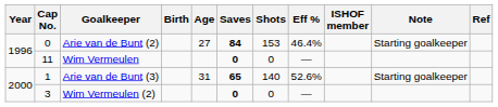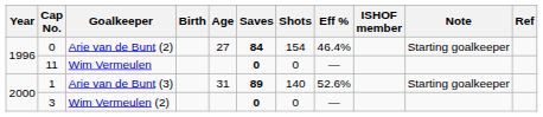 <table class="wikitable sortable" style="text-align: center; font-size: 90%; margin-left: 1em;">
 <tr>
 <th>Year</th>
 <th class="unsortable">Cap<br>No.</th>
 <th>Goalkeeper</th>
 <th>Birth</th>
 <th>Age</th>
 <th>Saves</th>
 <th>Shots</th>
 <th>Eff %</th>
 <th>ISHOF<br>member</th>
 <th>Note</th>
 <th class="unsortable">Ref</th>
 </tr>
 <tr>
 <td rowspan="2" style="text-align: left;">1996</td>
 <td>0</td>
 <td style="text-align: left;" data-sort-value="Bunt, Arie Van De"><a href='#'>Arie van de Bunt</a> (2)</td>
 <td></td>
 <td>27</td>
 <td><strong>84</strong></td>
-<td>153</td>
+<td>154</td>
 <td>46.4%</td>
 <td></td>
 <td style="text-align: left;">Starting goalkeeper</td>
 <td></td>
 </tr>
 <tr>
 <td>11</td>
 <td style="text-align: left;" data-sort-value="Vermeulen, Wim"><a href='#'>Wim Vermeulen</a></td>
 <td></td>
 <td></td>
 <td><strong>0</strong></td>
 <td>0</td>
 <td>—</td>
 <td></td>
 <td style="text-align: left;"></td>
 <td></td>
 </tr>
 <tr>
 <td rowspan="2" style="text-align: left;">2000</td>
 <td>1</td>
 <td style="text-align: left;" data-sort-value="Bunt, Arie Van De"><a href='#'>Arie van de Bunt</a> (3)</td>
 <td></td>
 <td>31</td>
-<td><strong>65</strong></td>
+<td><strong>89</strong></td>
 <td>140</td>
 <td>52.6%</td>
 <td></td>
 <td style="text-align: left;">Starting goalkeeper</td>
 <td></td>
 </tr>
 <tr>
 <td>3</td>
 <td style="text-align: left;" data-sort-value="Vermeulen, Wim"><a href='#'>Wim Vermeulen</a> (2)</td>
 <td></td>
 <td></td>
 <td><strong>0</strong></td>
 <td>0</td>
 <td>—</td>
 <td></td>
 <td style="text-align: left;"></td>
 <td></td>
 </tr>
 </table>
